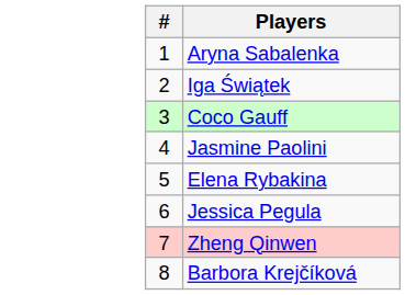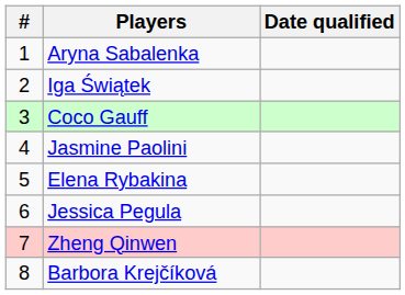 <table class="sortable wikitable nowrap" align=right style=text-align:center;font-size:90%>
 <tr>
 <th width=20>#</th>
 <th width=150>Players</th>
+<th>Date qualified</th>
 </tr>
 <tr>
 <td>1</td>
 <td align=left> <a href='#'>Aryna Sabalenka</a></td>
+<td></td>
 </tr>
 <tr>
 <td>2</td>
 <td align=left> <a href='#'>Iga Świątek</a></td>
+<td></td>
 </tr>
 <tr style="background:#cfc;">
 <td>3</td>
 <td align=left> <a href='#'>Coco Gauff</a></td>
+<td></td>
 </tr>
 <tr>
 <td>4</td>
 <td align=left> <a href='#'>Jasmine Paolini</a></td>
+<td></td>
 </tr>
 <tr>
 <td>5</td>
 <td align=left> <a href='#'>Elena Rybakina</a></td>
+<td></td>
 </tr>
 <tr>
 <td>6</td>
 <td align=left> <a href='#'>Jessica Pegula</a></td>
+<td></td>
 </tr>
 <tr style="background:#fcc;">
 <td>7</td>
 <td align=left> <a href='#'>Zheng Qinwen</a></td>
+<td></td>
 </tr>
 <tr>
 <td>8</td>
 <td align=left> <a href='#'>Barbora Krejčíková</a></td>
+<td></td>
 </tr>
 </table>
